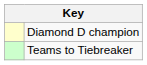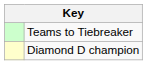 <table class="wikitable" style="text-align: center;">
 <tr>
 <th colspan=2>Key</th>
 </tr>
 <tr>
+<td style="background:#ccffcc; width:20px;"></td>
+<td align=left>Teams to Tiebreaker</td>
+</tr>
+<tr>
 <td style="background:#ffffcc; width:20px;"></td>
 <td align=left>Diamond D champion</td>
 </tr>
-<tr>
-<td style="background:#ccffcc; width:20px;"></td>
-<td align=left>Teams to Tiebreaker</td>
-</tr>
 </table>
